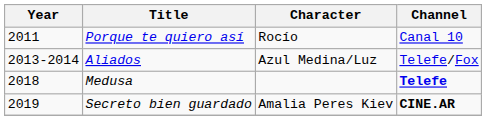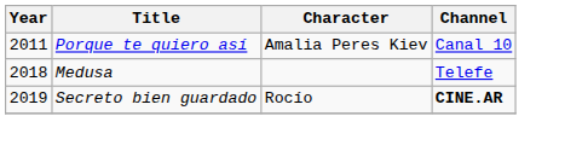 <table class="wikitable" style="font-size: 90%;">
 <tr>
 <th>Year</th>
 <th>Title</th>
 <th>Character</th>
 <th>Channel</th>
 </tr>
 <tr>
 <td>2011</td>
 <td><em><a href='#'>Porque te quiero así</a></em></td>
-<td>Rocío</td>
+<td>Amalia Peres Kiev</td>
 <td><a href='#'>Canal 10</a></td>
-</tr>
-<tr>
-<td>2013-2014</td>
-<td><em><a href='#'>Aliados</a></em></td>
-<td>Azul Medina/Luz</td>
-<td><a href='#'>Telefe</a>/<a href='#'>Fox</a></td>
 </tr>
 <tr>
 <td>2018</td>
 <td><em>Medusa</em></td>
 <td></td>
-<td><strong><a href='#'>Telefe</a></strong></td>
+<td><a href='#'>Telefe</a></td>
 </tr>
 <tr>
 <td>2019</td>
 <td><em>Secreto bien guardado</em></td>
-<td>Amalia Peres Kiev</td>
+<td>Rocío</td>
 <td><strong>CINE.AR</strong></td>
 </tr>
 <tr>
 </tr>
 </table>
